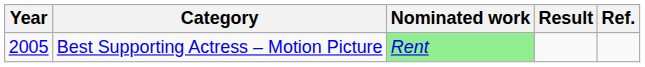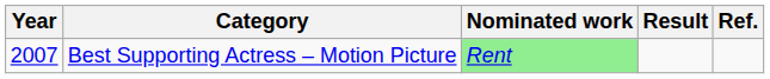 <table class="wikitable">
 <tr>
 <th>Year</th>
 <th>Category</th>
 <th>Nominated work</th>
 <th>Result</th>
 <th>Ref.</th>
 </tr>
 <tr>
-<td><a href='#'>2005</a></td>
+<td><a href='#'>2007</a></td>
 <td><a href='#'>Best Supporting Actress – Motion Picture</a></td>
 <td style="background: lightgreen;"><em><a href='#'>Rent</a></em></td>
 <td></td>
 <td></td>
 </tr>
 </table>
